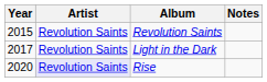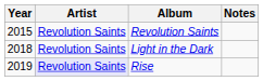 <table class="wikitable sortable">
 <tr style="background:#fff;">
 <th>Year</th>
 <th>Artist</th>
 <th>Album</th>
 <th>Notes</th>
 </tr>
 <tr>
 <td>2015</td>
 <td><a href='#'>Revolution Saints</a></td>
 <td><em><a href='#'>Revolution Saints</a></em></td>
 <td></td>
 </tr>
 <tr>
-<td>2017</td>
+<td>2018</td>
 <td><a href='#'>Revolution Saints</a></td>
 <td><em><a href='#'>Light in the Dark</a></em></td>
 <td></td>
 </tr>
 <tr>
-<td>2020</td>
+<td>2019</td>
 <td style="background: lavender;"><a href='#'>Revolution Saints</a></td>
 <td><em><a href='#'>Rise</a></em></td>
 <td></td>
 </tr>
 </table>
